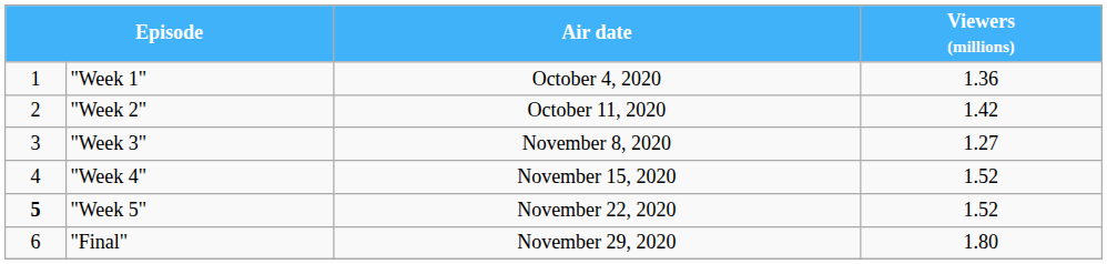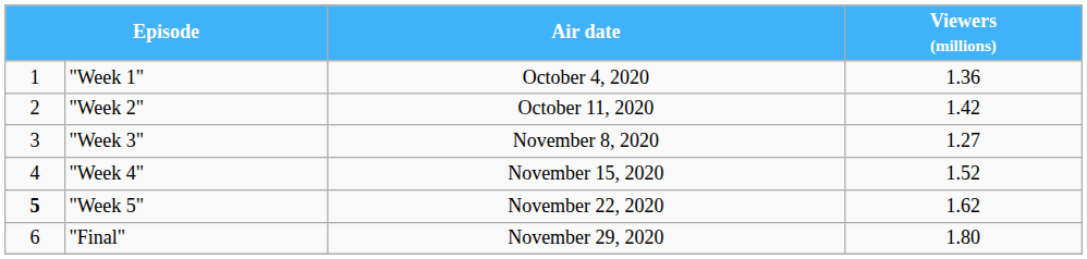 <table class="wikitable" style="text-align:center; font-size:90%; width: 50%">
 <tr>
 <th style="background:#40B2FA; color:white;" colspan="2">Episode</th>
 <th style="background:#40B2FA; color:white;">Air date</th>
 <th style="background:#40B2FA; color:white;">Viewers<br><small>(millions)</small></th>
 </tr>
 <tr>
 <td>1</td>
 <td style="text-align:left;">"Week 1"</td>
 <td>October 4, 2020</td>
 <td>1.36</td>
 </tr>
 <tr>
 <td>2</td>
 <td style="text-align:left;">"Week 2"</td>
 <td>October 11, 2020</td>
 <td>1.42</td>
 </tr>
 <tr>
 <td>3</td>
 <td style="text-align:left;">"Week 3"</td>
 <td>November 8, 2020</td>
 <td>1.27</td>
 </tr>
 <tr>
 <td>4</td>
 <td style="text-align:left;">"Week 4"</td>
 <td>November 15, 2020</td>
 <td>1.52</td>
 </tr>
 <tr>
 <td><strong>5</strong></td>
 <td style="text-align:left;">"Week 5"</td>
 <td>November 22, 2020</td>
-<td>1.52</td>
+<td>1.62</td>
 </tr>
 <tr>
 <td>6</td>
 <td style="text-align:left;">"Final"</td>
 <td>November 29, 2020</td>
 <td>1.80</td>
 </tr>
 <tr>
 </tr>
 </table>
